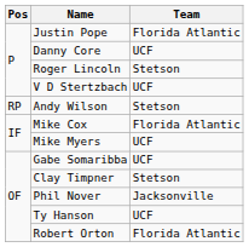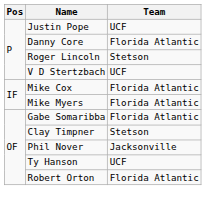 <table class=wikitable>
 <tr>
 <th>Pos</th>
 <th>Name</th>
 <th>Team</th>
 </tr>
 <tr>
 <td rowspan=4>P</td>
 <td>Justin Pope</td>
-<td>Florida Atlantic</td>
+<td>UCF</td>
 </tr>
 <tr>
 <td>Danny Core</td>
-<td>UCF</td>
+<td>Florida Atlantic</td>
 </tr>
 <tr>
 <td>Roger Lincoln</td>
 <td>Stetson</td>
 </tr>
 <tr>
 <td>V D Stertzbach</td>
 <td>UCF</td>
 </tr>
 <tr>
-<td>RP</td>
-<td>Andy Wilson</td>
-<td>Stetson</td>
-</tr>
-<tr>
 <td rowspan=2>IF</td>
 <td>Mike Cox</td>
 <td>Florida Atlantic</td>
 </tr>
 <tr>
 <td>Mike Myers</td>
-<td>UCF</td>
+<td>Florida Atlantic</td>
 </tr>
 <tr>
 <td rowspan=5>OF</td>
 <td>Gabe Somaribba</td>
-<td>UCF</td>
+<td>Florida Atlantic</td>
 </tr>
 <tr>
 <td>Clay Timpner</td>
 <td>Stetson</td>
 </tr>
 <tr>
 <td>Phil Nover</td>
 <td>Jacksonville</td>
 </tr>
 <tr>
 <td>Ty Hanson</td>
 <td>UCF</td>
 </tr>
 <tr>
 <td>Robert Orton</td>
 <td>Florida Atlantic</td>
 </tr>
 </table>
